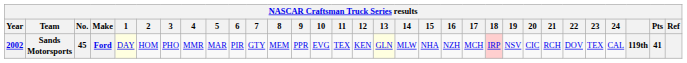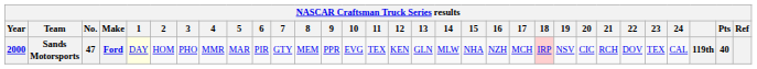 <table class="wikitable" style="text-align:center; font-size:75%">
 <tr>
 <th colspan=45><a href='#'>NASCAR Craftsman Truck Series</a> results</th>
 </tr>
 <tr>
 <th>Year</th>
 <th>Team</th>
 <th>No.</th>
 <th>Make</th>
 <th>1</th>
 <th>2</th>
 <th>3</th>
 <th>4</th>
 <th>5</th>
 <th>6</th>
 <th>7</th>
 <th>8</th>
 <th>9</th>
 <th>10</th>
 <th>11</th>
 <th>12</th>
 <th>13</th>
 <th>14</th>
 <th>15</th>
 <th>16</th>
 <th>17</th>
 <th>18</th>
 <th>19</th>
 <th>20</th>
 <th>21</th>
 <th>22</th>
 <th>23</th>
 <th>24</th>
 <th></th>
 <th>Pts</th>
 <th>Ref</th>
 </tr>
 <tr>
-<th><a href='#'>2002</a></th>
+<th><a href='#'>2000</a></th>
 <th>Sands Motorsports</th>
-<th>45</th>
+<th>47</th>
 <th><a href='#'>Ford</a></th>
 <td style="background: lightyellow;"><a href='#'>DAY</a></td>
 <td><a href='#'>HOM</a></td>
 <td><a href='#'>PHO</a></td>
 <td><a href='#'>MMR</a></td>
 <td><a href='#'>MAR</a></td>
 <td><a href='#'>PIR</a></td>
 <td><a href='#'>GTY</a></td>
 <td><a href='#'>MEM</a></td>
 <td><a href='#'>PPR</a></td>
 <td><a href='#'>EVG</a></td>
 <td><a href='#'>TEX</a></td>
 <td><a href='#'>KEN</a></td>
-<td style="background: lightyellow;"><a href='#'>GLN</a></td>
+<td><a href='#'>GLN</a></td>
 <td><a href='#'>MLW</a></td>
 <td><a href='#'>NHA</a></td>
 <td><a href='#'>NZH</a></td>
 <td><a href='#'>MCH</a></td>
 <td style="background:#FFCFCF;"><a href='#'>IRP</a><br></td>
 <td><a href='#'>NSV</a></td>
 <td><a href='#'>CIC</a></td>
 <td><a href='#'>RCH</a></td>
 <td><a href='#'>DOV</a></td>
 <td><a href='#'>TEX</a></td>
 <td><a href='#'>CAL</a></td>
 <th>119th</th>
-<th>41</th>
+<th>40</th>
 <th></th>
 </tr>
 </table>
